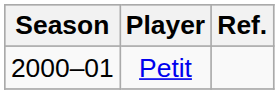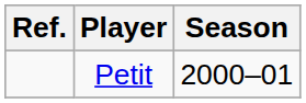 <table class="wikitable" style="text-align:center">
 <tr>
+<th>Ref.</th>
+<th>Player</th>
 <th>Season</th>
-<th>Player</th>
-<th>Ref.</th>
 </tr>
 <tr>
+<td></td>
+<td> <a href='#'>Petit</a></td>
 <td>2000–01</td>
-<td> <a href='#'>Petit</a></td>
-<td></td>
 </tr>
 </table>
